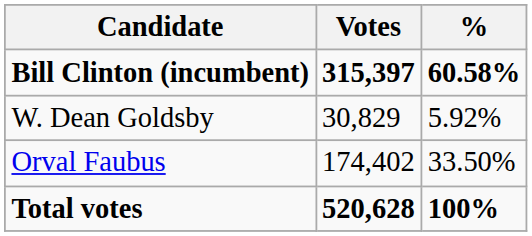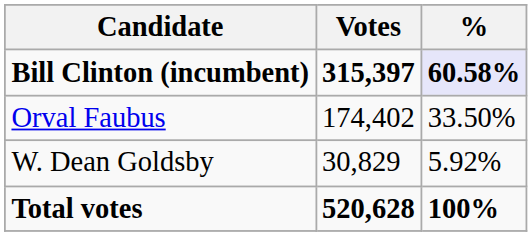 <table class="wikitable">
 <tr>
 <th>Candidate</th>
 <th>Votes</th>
 <th>%</th>
 </tr>
 <tr>
 <td><strong>Bill Clinton (incumbent)</strong></td>
 <td><strong>315,397</strong></td>
-<td><strong>60.58%</strong></td>
+<td style="background: lavender;"><strong>60.58%</strong></td>
+</tr>
+<tr>
+<td><a href='#'>Orval Faubus</a></td>
+<td>174,402</td>
+<td>33.50%</td>
 </tr>
 <tr>
 <td>W. Dean Goldsby</td>
 <td>30,829</td>
 <td>5.92%</td>
 </tr>
 <tr>
-<td><a href='#'>Orval Faubus</a></td>
-<td>174,402</td>
-<td>33.50%</td>
-</tr>
-<tr>
 <td><strong>Total votes</strong></td>
 <td><strong>520,628</strong></td>
 <td><strong>100%</strong></td>
 </tr>
 </table>
